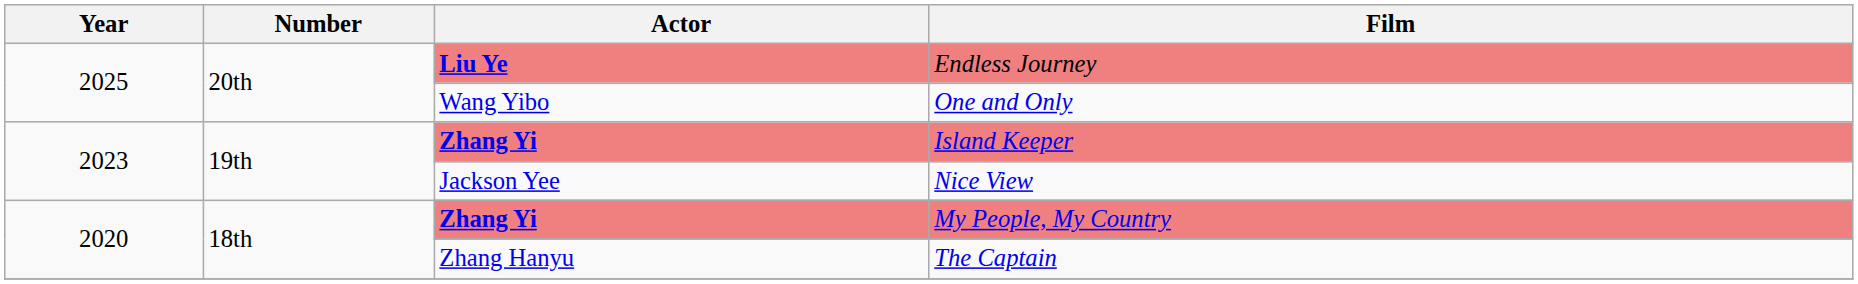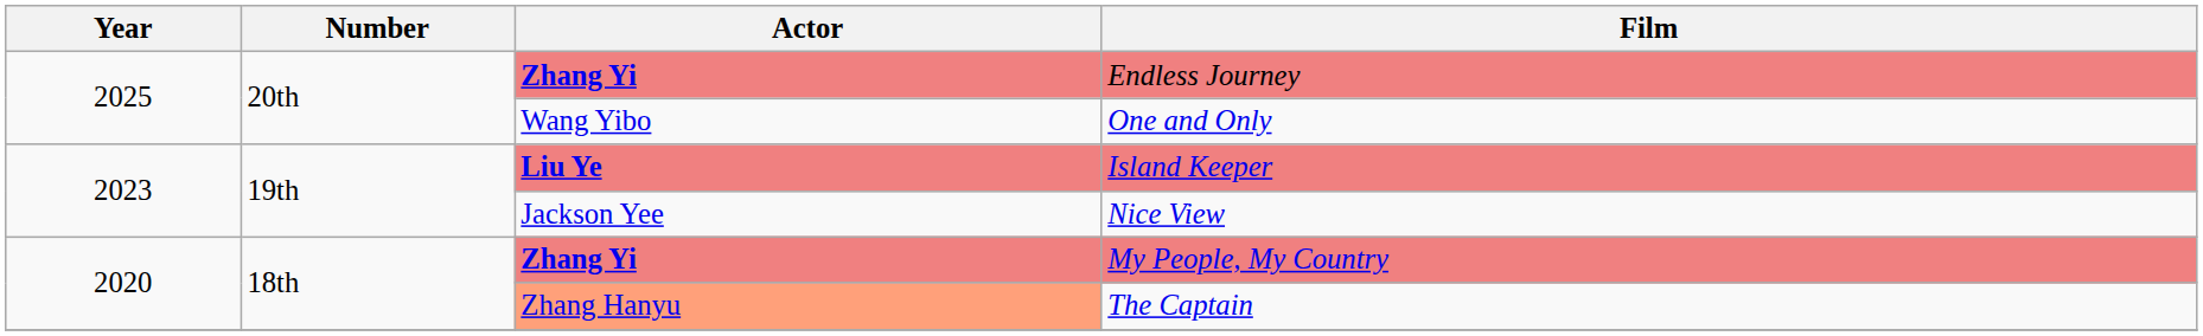 <table class="wikitable" width="95%" align="center">
 <tr>
 <th width="6%">Year</th>
 <th width="7%">Number</th>
 <th width="15%">Actor</th>
 <th width="28%">Film</th>
 </tr>
 <tr>
 <td rowspan="2" style="text-align:center;">2025</td>
 <td rowspan="2">20th</td>
-<td style="background:#F08080;"><strong><a href='#'>Liu Ye</a></strong></td>
+<td style="background:#F08080;"><strong><a href='#'>Zhang Yi</a></strong></td>
 <td style="background:#F08080;"><em>Endless Journey</em></td>
 </tr>
 <tr>
 <td><a href='#'>Wang Yibo</a></td>
 <td><em><a href='#'>One and Only</a></em></td>
 </tr>
 <tr>
 <td rowspan="2" style="text-align:center;">2023</td>
 <td rowspan="2">19th</td>
-<td style="background:#F08080;"><strong><a href='#'>Zhang Yi</a></strong></td>
+<td style="background:#F08080;"><strong><a href='#'>Liu Ye</a></strong></td>
 <td style="background:#F08080;"><em><a href='#'>Island Keeper</a></em></td>
 </tr>
 <tr>
 <td><a href='#'>Jackson Yee</a></td>
 <td><em><a href='#'>Nice View</a></em></td>
 </tr>
 <tr>
 <td rowspan="2" style="text-align:center;">2020</td>
 <td rowspan="2">18th</td>
 <td style="background:#F08080;"><strong><a href='#'>Zhang Yi</a></strong></td>
 <td style="background:#F08080;"><em><a href='#'>My People, My Country</a></em></td>
 </tr>
 <tr>
-<td><a href='#'>Zhang Hanyu</a></td>
+<td style="background: lightsalmon;"><a href='#'>Zhang Hanyu</a></td>
 <td><em><a href='#'>The Captain</a></em></td>
 </tr>
 <tr>
 </tr>
 </table>
